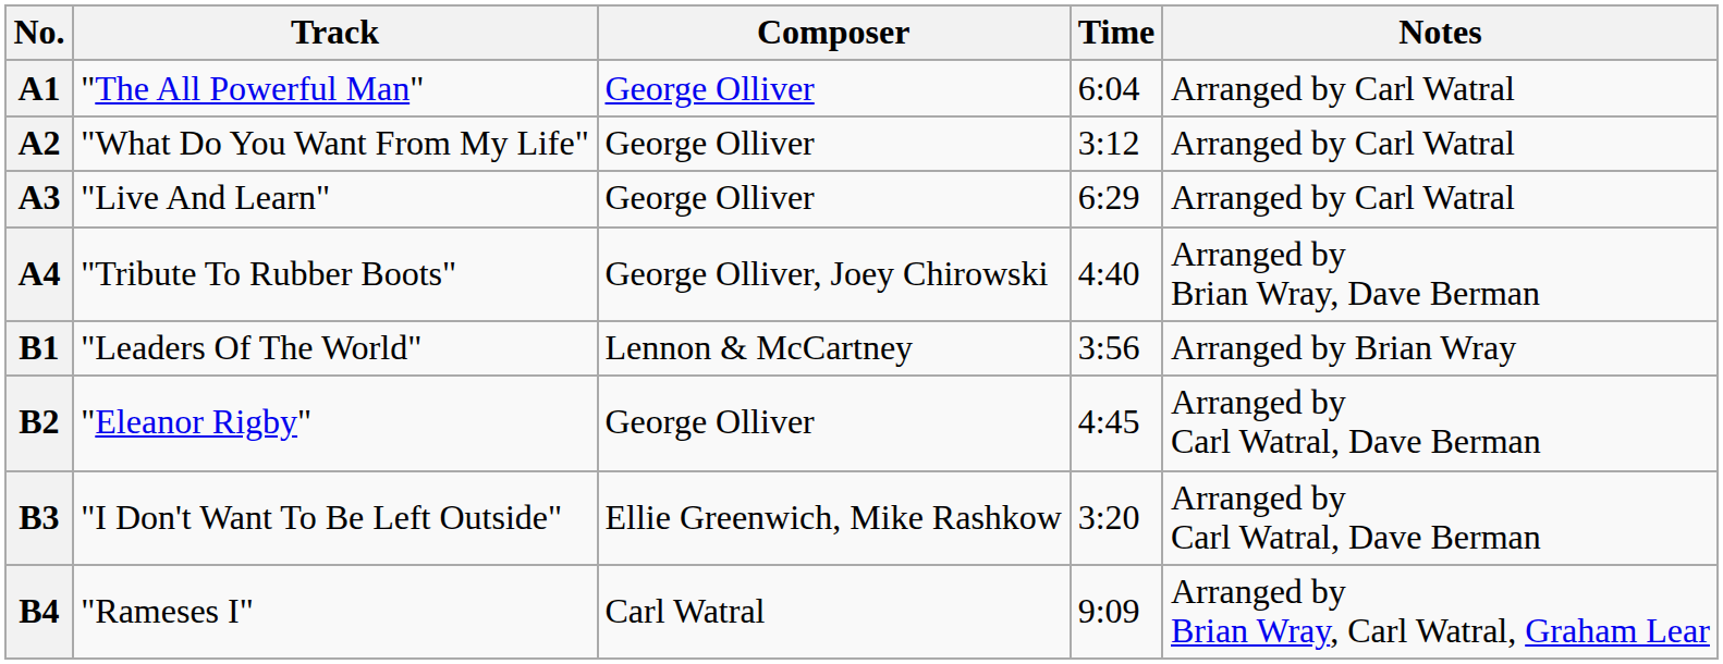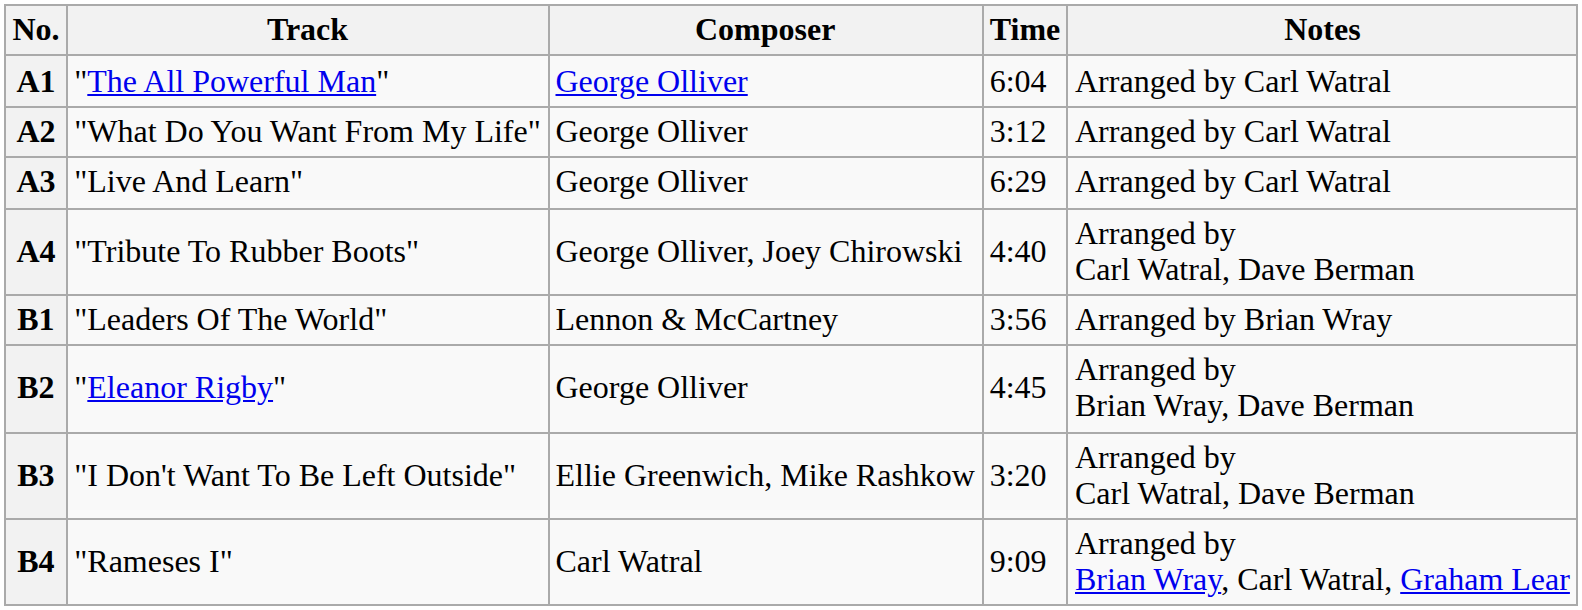 <table class="wikitable plainrowheaders sortable">
 <tr>
 <th scope="col" class="unsortable">No.</th>
 <th scope="col">Track</th>
 <th scope="col">Composer</th>
 <th scope="col">Time</th>
 <th scope="col" class="unsortable">Notes</th>
 </tr>
 <tr>
 <th scope="row">A1</th>
 <td>"<a href='#'>The All Powerful Man</a>"</td>
 <td><a href='#'>George Olliver</a></td>
 <td>6:04</td>
 <td>Arranged by Carl Watral</td>
 </tr>
 <tr>
 <th scope="row">A2</th>
 <td>"What Do You Want From My Life"</td>
 <td>George Olliver</td>
 <td>3:12</td>
 <td>Arranged by Carl Watral</td>
 </tr>
 <tr>
 <th scope="row">A3</th>
 <td>"Live And Learn"</td>
 <td>George Olliver</td>
 <td>6:29</td>
 <td>Arranged by Carl Watral</td>
 </tr>
 <tr>
 <th scope="row">A4</th>
 <td>"Tribute To Rubber Boots"</td>
 <td>George Olliver, Joey Chirowski</td>
 <td>4:40</td>
-<td>Arranged by<br> Brian Wray, Dave Berman</td>
+<td>Arranged by<br>Carl Watral, Dave Berman</td>
 </tr>
 <tr>
 <th scope="row">B1</th>
 <td>"Leaders Of The World"</td>
 <td>Lennon & McCartney</td>
 <td>3:56</td>
 <td>Arranged by Brian Wray</td>
 </tr>
 <tr>
 <th scope="row">B2</th>
 <td>"<a href='#'>Eleanor Rigby</a>"</td>
 <td>George Olliver</td>
 <td>4:45</td>
-<td>Arranged by<br>Carl Watral, Dave Berman</td>
+<td>Arranged by<br> Brian Wray, Dave Berman</td>
 </tr>
 <tr>
 <th scope="row">B3</th>
 <td>"I Don't Want To Be Left Outside"</td>
 <td>Ellie Greenwich, Mike Rashkow</td>
 <td>3:20</td>
 <td>Arranged by<br> Carl Watral, Dave Berman</td>
 </tr>
 <tr>
 <th scope="row">B4</th>
 <td>"Rameses I"</td>
 <td>Carl Watral</td>
 <td>9:09</td>
 <td>Arranged by<br><a href='#'>Brian Wray</a>, Carl Watral, <a href='#'>Graham Lear</a></td>
 </tr>
 <tr>
 </tr>
 </table>
